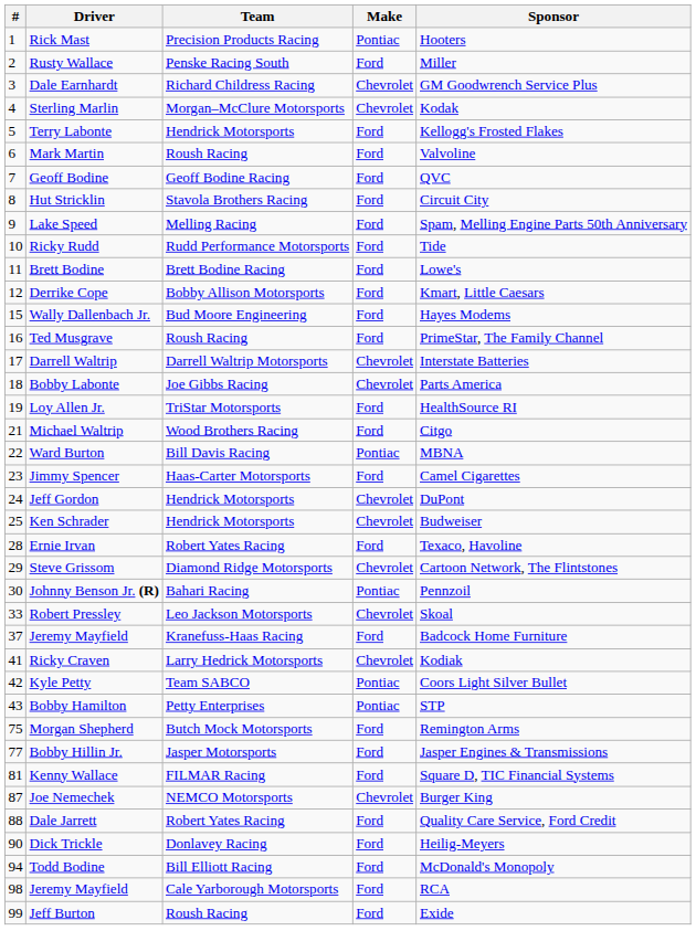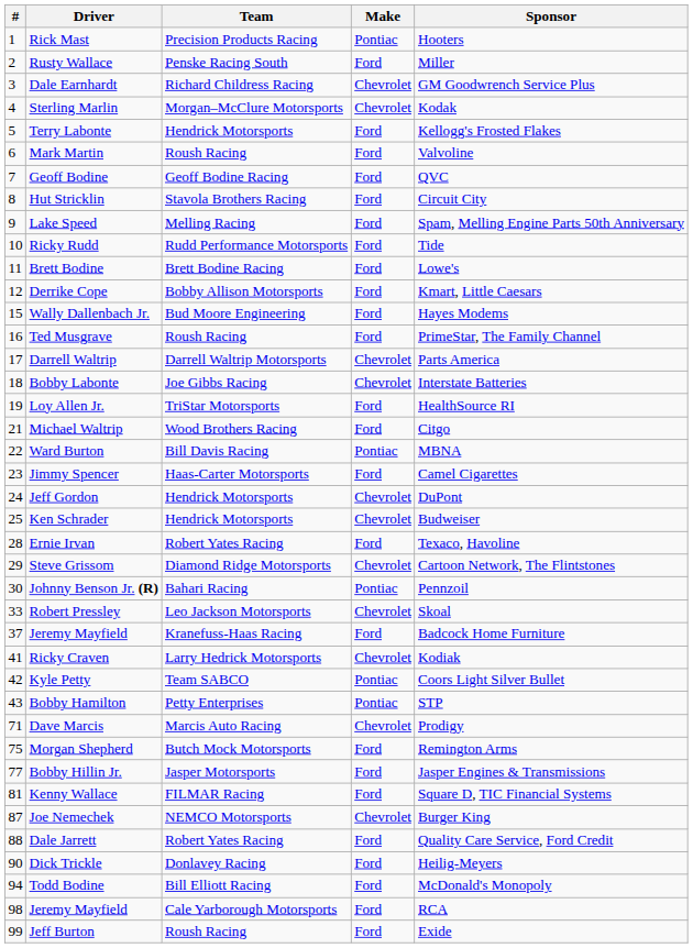 <table class="wikitable">
 <tr>
 <th>#</th>
 <th>Driver</th>
 <th>Team</th>
 <th>Make</th>
 <th>Sponsor</th>
 </tr>
 <tr>
 <td>1</td>
 <td><a href='#'>Rick Mast</a></td>
 <td><a href='#'>Precision Products Racing</a></td>
 <td><a href='#'>Pontiac</a></td>
 <td><a href='#'>Hooters</a></td>
 </tr>
 <tr>
 <td>2</td>
 <td><a href='#'>Rusty Wallace</a></td>
 <td><a href='#'>Penske Racing South</a></td>
 <td><a href='#'>Ford</a></td>
 <td><a href='#'>Miller</a></td>
 </tr>
 <tr>
 <td>3</td>
 <td><a href='#'>Dale Earnhardt</a></td>
 <td><a href='#'>Richard Childress Racing</a></td>
 <td><a href='#'>Chevrolet</a></td>
 <td><a href='#'>GM Goodwrench Service Plus</a></td>
 </tr>
 <tr>
 <td>4</td>
 <td><a href='#'>Sterling Marlin</a></td>
 <td><a href='#'>Morgan–McClure Motorsports</a></td>
 <td><a href='#'>Chevrolet</a></td>
 <td><a href='#'>Kodak</a></td>
 </tr>
 <tr>
 <td>5</td>
 <td><a href='#'>Terry Labonte</a></td>
 <td><a href='#'>Hendrick Motorsports</a></td>
 <td><a href='#'>Ford</a></td>
 <td><a href='#'>Kellogg's Frosted Flakes</a></td>
 </tr>
 <tr>
 <td>6</td>
 <td><a href='#'>Mark Martin</a></td>
 <td><a href='#'>Roush Racing</a></td>
 <td><a href='#'>Ford</a></td>
 <td><a href='#'>Valvoline</a></td>
 </tr>
 <tr>
 <td>7</td>
 <td><a href='#'>Geoff Bodine</a></td>
 <td><a href='#'>Geoff Bodine Racing</a></td>
 <td><a href='#'>Ford</a></td>
 <td><a href='#'>QVC</a></td>
 </tr>
 <tr>
 <td>8</td>
 <td><a href='#'>Hut Stricklin</a></td>
 <td><a href='#'>Stavola Brothers Racing</a></td>
 <td><a href='#'>Ford</a></td>
 <td><a href='#'>Circuit City</a></td>
 </tr>
 <tr>
 <td>9</td>
 <td><a href='#'>Lake Speed</a></td>
 <td><a href='#'>Melling Racing</a></td>
 <td><a href='#'>Ford</a></td>
 <td><a href='#'>Spam</a>, <a href='#'>Melling Engine Parts 50th Anniversary</a></td>
 </tr>
 <tr>
 <td>10</td>
 <td><a href='#'>Ricky Rudd</a></td>
 <td><a href='#'>Rudd Performance Motorsports</a></td>
 <td><a href='#'>Ford</a></td>
 <td><a href='#'>Tide</a></td>
 </tr>
 <tr>
 <td>11</td>
 <td><a href='#'>Brett Bodine</a></td>
 <td><a href='#'>Brett Bodine Racing</a></td>
 <td><a href='#'>Ford</a></td>
 <td><a href='#'>Lowe's</a></td>
 </tr>
 <tr>
 <td>12</td>
 <td><a href='#'>Derrike Cope</a></td>
 <td><a href='#'>Bobby Allison Motorsports</a></td>
 <td><a href='#'>Ford</a></td>
 <td><a href='#'>Kmart</a>, <a href='#'>Little Caesars</a></td>
 </tr>
 <tr>
 <td>15</td>
 <td><a href='#'>Wally Dallenbach Jr.</a></td>
 <td><a href='#'>Bud Moore Engineering</a></td>
 <td><a href='#'>Ford</a></td>
 <td><a href='#'>Hayes Modems</a></td>
 </tr>
 <tr>
 <td>16</td>
 <td><a href='#'>Ted Musgrave</a></td>
 <td><a href='#'>Roush Racing</a></td>
 <td><a href='#'>Ford</a></td>
 <td><a href='#'>PrimeStar</a>, <a href='#'>The Family Channel</a></td>
 </tr>
 <tr>
 <td>17</td>
 <td><a href='#'>Darrell Waltrip</a></td>
 <td><a href='#'>Darrell Waltrip Motorsports</a></td>
 <td><a href='#'>Chevrolet</a></td>
-<td><a href='#'>Interstate Batteries</a></td>
+<td><a href='#'>Parts America</a></td>
 </tr>
 <tr>
 <td>18</td>
 <td><a href='#'>Bobby Labonte</a></td>
 <td><a href='#'>Joe Gibbs Racing</a></td>
 <td><a href='#'>Chevrolet</a></td>
-<td><a href='#'>Parts America</a></td>
+<td><a href='#'>Interstate Batteries</a></td>
 </tr>
 <tr>
 <td>19</td>
 <td><a href='#'>Loy Allen Jr.</a></td>
 <td><a href='#'>TriStar Motorsports</a></td>
 <td><a href='#'>Ford</a></td>
 <td><a href='#'>HealthSource RI</a></td>
 </tr>
 <tr>
 <td>21</td>
 <td><a href='#'>Michael Waltrip</a></td>
 <td><a href='#'>Wood Brothers Racing</a></td>
 <td><a href='#'>Ford</a></td>
 <td><a href='#'>Citgo</a></td>
 </tr>
 <tr>
 <td>22</td>
 <td><a href='#'>Ward Burton</a></td>
 <td><a href='#'>Bill Davis Racing</a></td>
 <td><a href='#'>Pontiac</a></td>
 <td><a href='#'>MBNA</a></td>
 </tr>
 <tr>
 <td>23</td>
 <td><a href='#'>Jimmy Spencer</a></td>
 <td><a href='#'>Haas-Carter Motorsports</a></td>
 <td><a href='#'>Ford</a></td>
 <td><a href='#'>Camel Cigarettes</a></td>
 </tr>
 <tr>
 <td>24</td>
 <td><a href='#'>Jeff Gordon</a></td>
 <td><a href='#'>Hendrick Motorsports</a></td>
 <td><a href='#'>Chevrolet</a></td>
 <td><a href='#'>DuPont</a></td>
 </tr>
 <tr>
 <td>25</td>
 <td><a href='#'>Ken Schrader</a></td>
 <td><a href='#'>Hendrick Motorsports</a></td>
 <td><a href='#'>Chevrolet</a></td>
 <td><a href='#'>Budweiser</a></td>
 </tr>
 <tr>
 <td>28</td>
 <td><a href='#'>Ernie Irvan</a></td>
 <td><a href='#'>Robert Yates Racing</a></td>
 <td><a href='#'>Ford</a></td>
 <td><a href='#'>Texaco</a>, <a href='#'>Havoline</a></td>
 </tr>
 <tr>
 <td>29</td>
 <td><a href='#'>Steve Grissom</a></td>
 <td><a href='#'>Diamond Ridge Motorsports</a></td>
 <td><a href='#'>Chevrolet</a></td>
 <td><a href='#'>Cartoon Network</a>, <a href='#'>The Flintstones</a></td>
 </tr>
 <tr>
 <td>30</td>
 <td><a href='#'>Johnny Benson Jr.</a> <strong>(R)</strong></td>
 <td><a href='#'>Bahari Racing</a></td>
 <td><a href='#'>Pontiac</a></td>
 <td><a href='#'>Pennzoil</a></td>
 </tr>
 <tr>
 <td>33</td>
 <td><a href='#'>Robert Pressley</a></td>
 <td><a href='#'>Leo Jackson Motorsports</a></td>
 <td><a href='#'>Chevrolet</a></td>
 <td><a href='#'>Skoal</a></td>
 </tr>
 <tr>
 <td>37</td>
 <td><a href='#'>Jeremy Mayfield</a></td>
 <td><a href='#'>Kranefuss-Haas Racing</a></td>
 <td><a href='#'>Ford</a></td>
 <td><a href='#'>Badcock Home Furniture</a></td>
 </tr>
 <tr>
 <td>41</td>
 <td><a href='#'>Ricky Craven</a></td>
 <td><a href='#'>Larry Hedrick Motorsports</a></td>
 <td><a href='#'>Chevrolet</a></td>
 <td><a href='#'>Kodiak</a></td>
 </tr>
 <tr>
 <td>42</td>
 <td><a href='#'>Kyle Petty</a></td>
 <td><a href='#'>Team SABCO</a></td>
 <td><a href='#'>Pontiac</a></td>
 <td><a href='#'>Coors Light Silver Bullet</a></td>
 </tr>
 <tr>
 <td>43</td>
 <td><a href='#'>Bobby Hamilton</a></td>
 <td><a href='#'>Petty Enterprises</a></td>
 <td><a href='#'>Pontiac</a></td>
 <td><a href='#'>STP</a></td>
 </tr>
 <tr>
+<td>71</td>
+<td><a href='#'>Dave Marcis</a></td>
+<td><a href='#'>Marcis Auto Racing</a></td>
+<td><a href='#'>Chevrolet</a></td>
+<td><a href='#'>Prodigy</a></td>
+</tr>
+<tr>
 <td>75</td>
 <td><a href='#'>Morgan Shepherd</a></td>
 <td><a href='#'>Butch Mock Motorsports</a></td>
 <td><a href='#'>Ford</a></td>
 <td><a href='#'>Remington Arms</a></td>
 </tr>
 <tr>
 <td>77</td>
 <td><a href='#'>Bobby Hillin Jr.</a></td>
 <td><a href='#'>Jasper Motorsports</a></td>
 <td><a href='#'>Ford</a></td>
 <td><a href='#'>Jasper Engines & Transmissions</a></td>
 </tr>
 <tr>
 <td>81</td>
 <td><a href='#'>Kenny Wallace</a></td>
 <td><a href='#'>FILMAR Racing</a></td>
 <td><a href='#'>Ford</a></td>
 <td><a href='#'>Square D</a>, <a href='#'>TIC Financial Systems</a></td>
 </tr>
 <tr>
 <td>87</td>
 <td><a href='#'>Joe Nemechek</a></td>
 <td><a href='#'>NEMCO Motorsports</a></td>
 <td><a href='#'>Chevrolet</a></td>
 <td><a href='#'>Burger King</a></td>
 </tr>
 <tr>
 <td>88</td>
 <td><a href='#'>Dale Jarrett</a></td>
 <td><a href='#'>Robert Yates Racing</a></td>
 <td><a href='#'>Ford</a></td>
 <td><a href='#'>Quality Care Service</a>, <a href='#'>Ford Credit</a></td>
 </tr>
 <tr>
 <td>90</td>
 <td><a href='#'>Dick Trickle</a></td>
 <td><a href='#'>Donlavey Racing</a></td>
 <td><a href='#'>Ford</a></td>
 <td><a href='#'>Heilig-Meyers</a></td>
 </tr>
 <tr>
 <td>94</td>
 <td><a href='#'>Todd Bodine</a></td>
 <td><a href='#'>Bill Elliott Racing</a></td>
 <td><a href='#'>Ford</a></td>
 <td><a href='#'>McDonald's Monopoly</a></td>
 </tr>
 <tr>
 <td>98</td>
 <td><a href='#'>Jeremy Mayfield</a></td>
 <td><a href='#'>Cale Yarborough Motorsports</a></td>
 <td><a href='#'>Ford</a></td>
 <td><a href='#'>RCA</a></td>
 </tr>
 <tr>
 <td>99</td>
 <td><a href='#'>Jeff Burton</a></td>
 <td><a href='#'>Roush Racing</a></td>
 <td><a href='#'>Ford</a></td>
 <td><a href='#'>Exide</a></td>
 </tr>
 </table>
